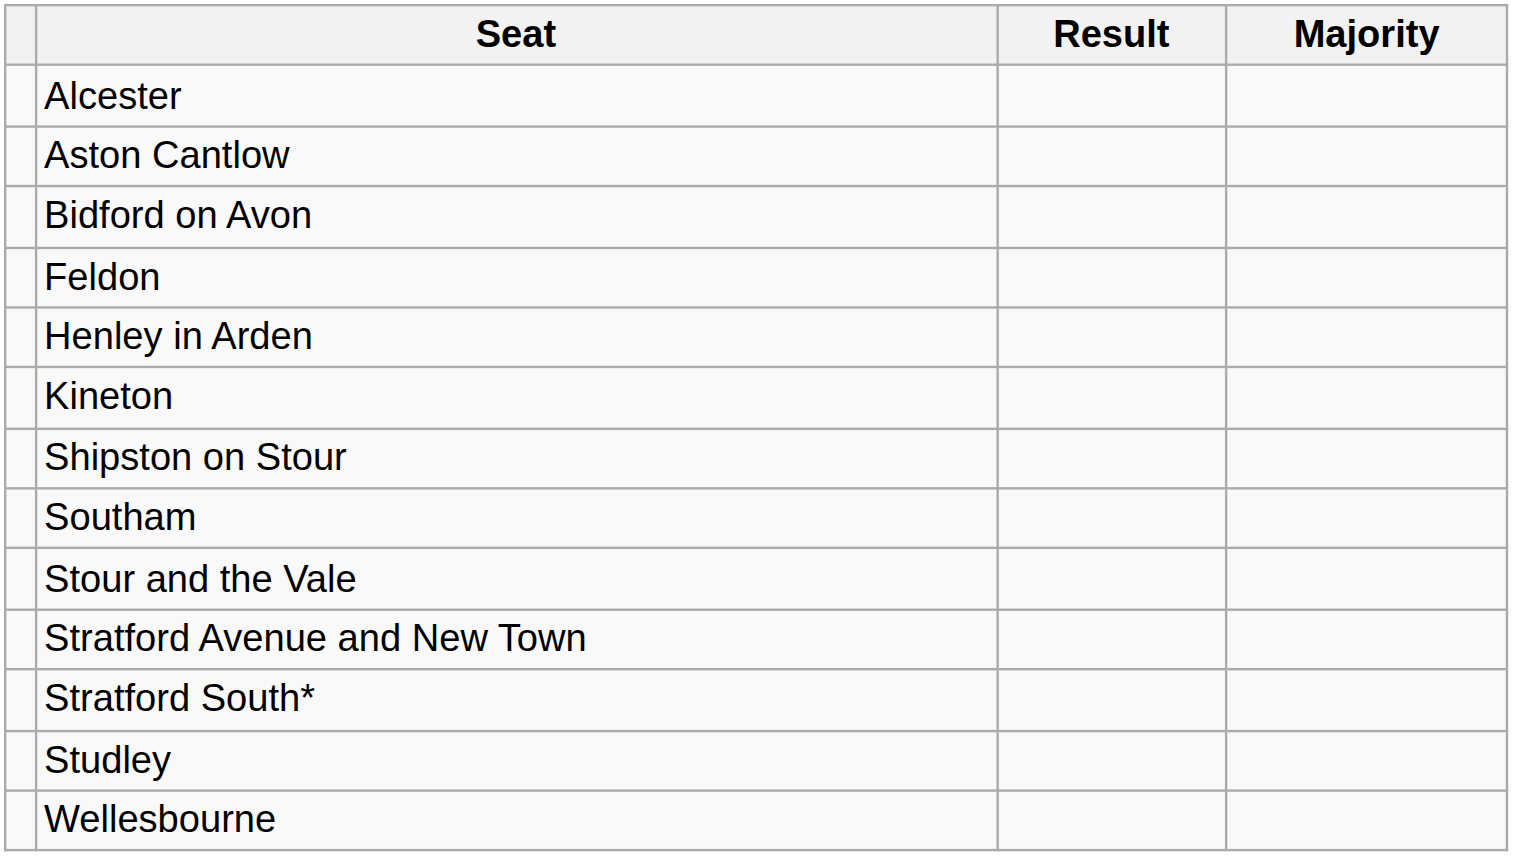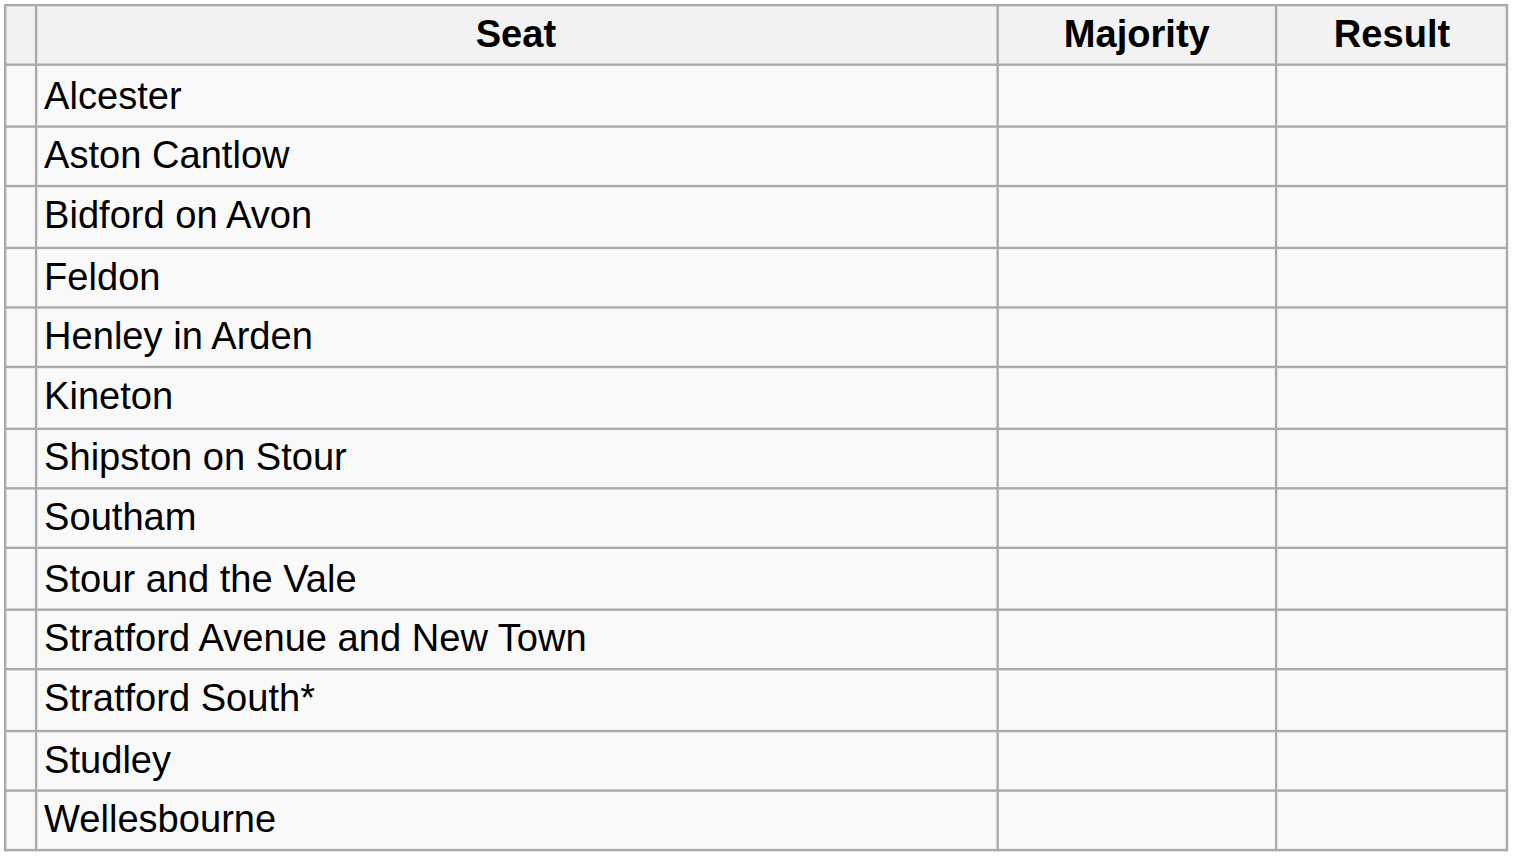 <table class="wikitable" style="right; width:50%">
 <tr>
 <th></th>
 <th>Seat</th>
+<th>Majority</th>
 <th>Result</th>
-<th>Majority</th>
 </tr>
 <tr>
 <td></td>
 <td>Alcester</td>
 <td></td>
 <td></td>
 </tr>
 <tr>
 <td></td>
 <td>Aston Cantlow</td>
 <td></td>
 <td></td>
 </tr>
 <tr>
 <td></td>
 <td>Bidford on Avon</td>
 <td></td>
 <td></td>
 </tr>
 <tr>
 <td></td>
 <td>Feldon</td>
 <td></td>
 <td></td>
 </tr>
 <tr>
 <td></td>
 <td>Henley in Arden</td>
 <td></td>
 <td></td>
 </tr>
 <tr>
 <td></td>
 <td>Kineton</td>
 <td></td>
 <td></td>
 </tr>
 <tr>
 <td></td>
 <td>Shipston on Stour</td>
 <td></td>
 <td></td>
 </tr>
 <tr>
 <td></td>
 <td>Southam</td>
 <td></td>
 <td></td>
 </tr>
 <tr>
 <td></td>
 <td>Stour and the Vale</td>
 <td></td>
 <td></td>
 </tr>
 <tr>
 <td></td>
 <td>Stratford Avenue and New Town</td>
 <td></td>
 <td></td>
 </tr>
 <tr>
 <td></td>
 <td>Stratford South*</td>
 <td></td>
 <td></td>
 </tr>
 <tr>
 <td></td>
 <td>Studley</td>
 <td></td>
 <td></td>
 </tr>
 <tr>
 <td></td>
 <td>Wellesbourne</td>
 <td></td>
 <td></td>
 </tr>
 </table>
